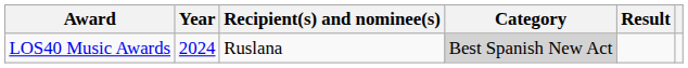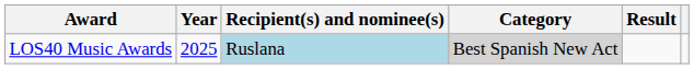 <table class="wikitable sortable plainrowheaders" style="width: auto;">
 <tr>
 <th scope="col">Award</th>
 <th scope="col">Year</th>
 <th scope="col">Recipient(s) and nominee(s)</th>
 <th scope="col">Category</th>
 <th scope="col">Result</th>
 <th scope="col" class="unsortable"></th>
 </tr>
 <tr>
 <td><a href='#'>LOS40 Music Awards</a></td>
-<td><a href='#'>2024</a></td>
-<td>Ruslana</td>
+<td><a href='#'>2025</a></td>
+<td style="background: lightblue;">Ruslana</td>
 <td style="background: lightgrey;">Best Spanish New Act</td>
 <td></td>
 </tr>
 </table>
